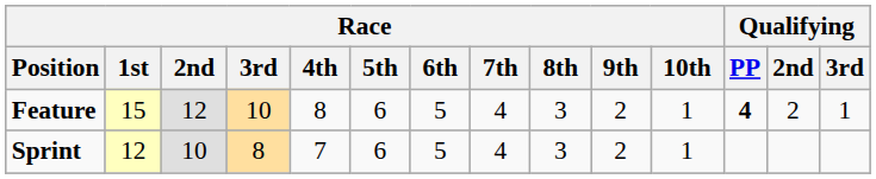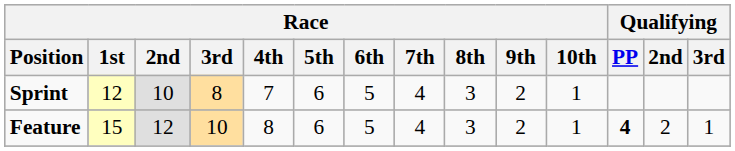 <table class="wikitable" style="font-size:85%; text-align:center">
 <tr>
 <th colspan=11>Race</th>
 <th colspan=3>Qualifying</th>
 </tr>
 <tr>
 <th>Position</th>
 <th> 1st </th>
 <th> 2nd </th>
 <th> 3rd </th>
 <th> 4th </th>
 <th> 5th </th>
 <th> 6th </th>
 <th> 7th </th>
 <th> 8th </th>
 <th> 9th </th>
 <th> 10th </th>
 <th><a href='#'>PP</a></th>
 <th>2nd</th>
 <th>3rd</th>
 </tr>
 <tr>
+<td align="left"><strong>Sprint</strong></td>
+<td style="background:#ffffbf;">12</td>
+<td style="background:#dfdfdf;">10</td>
+<td style="background:#ffdf9f;">8</td>
+<td>7</td>
+<td>6</td>
+<td>5</td>
+<td>4</td>
+<td>3</td>
+<td>2</td>
+<td>1</td>
+<td></td>
+<td></td>
+<td></td>
+</tr>
+<tr>
 <td align="left"><strong>Feature</strong></td>
 <td style="background:#ffffbf;">15</td>
 <td style="background:#dfdfdf;">12</td>
 <td style="background:#ffdf9f;">10</td>
 <td>8</td>
 <td>6</td>
 <td>5</td>
 <td>4</td>
 <td>3</td>
 <td>2</td>
 <td>1</td>
 <td><strong>4</strong></td>
 <td>2</td>
 <td>1</td>
 </tr>
-<tr>
-<td align="left"><strong>Sprint</strong></td>
-<td style="background:#ffffbf;">12</td>
-<td style="background:#dfdfdf;">10</td>
-<td style="background:#ffdf9f;">8</td>
-<td>7</td>
-<td>6</td>
-<td>5</td>
-<td>4</td>
-<td>3</td>
-<td>2</td>
-<td>1</td>
-<td></td>
-<td></td>
-<td></td>
-</tr>
 </table>
